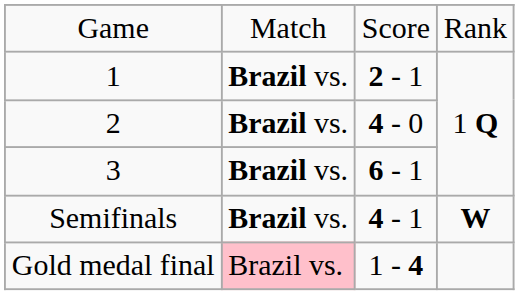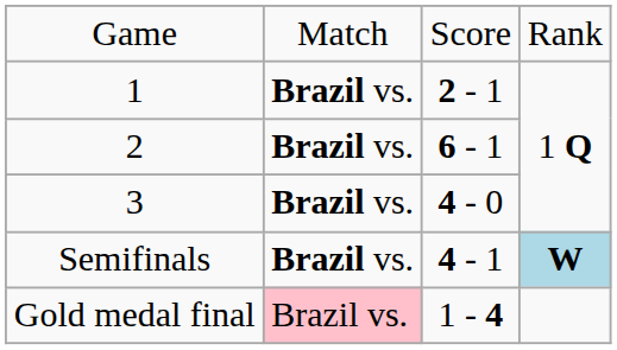 <table class="wikitable">
 <tr>
 <td style="text-align:center;">Game</td>
 <td style="text-align:center;">Match</td>
 <td style="text-align:center;">Score</td>
 <td style="text-align:center;">Rank</td>
 </tr>
 <tr>
 <td style="text-align:center;">1</td>
 <td><strong>Brazil</strong> vs. </td>
 <td style="text-align:center;"><strong>2</strong> - 1</td>
 <td rowspan="3" style="text-align:center;">1 <strong>Q</strong></td>
 </tr>
 <tr>
 <td style="text-align:center;">2</td>
 <td><strong>Brazil</strong> vs. </td>
-<td style="text-align:center;"><strong>4</strong> - 0</td>
+<td style="text-align:center;"><strong>6</strong> - 1</td>
 </tr>
 <tr>
 <td style="text-align:center;">3</td>
 <td><strong>Brazil</strong> vs. </td>
-<td style="text-align:center;"><strong>6</strong> - 1</td>
+<td style="text-align:center;"><strong>4</strong> - 0</td>
 </tr>
 <tr>
 <td style="text-align:center;">Semifinals</td>
 <td><strong>Brazil</strong> vs. </td>
 <td style="text-align:center;"><strong>4</strong> - 1</td>
-<td style="text-align:center;"><strong>W</strong></td>
+<td style="background: lightblue; text-align:center;"><strong>W</strong></td>
 </tr>
 <tr>
 <td style="text-align:center;">Gold medal final</td>
 <td style="background: pink;">Brazil vs. <strong></strong></td>
 <td style="text-align:center;">1 - <strong>4</strong></td>
 <td style="text-align:center;"></td>
 </tr>
 </table>
